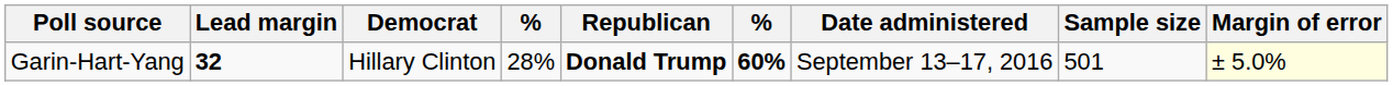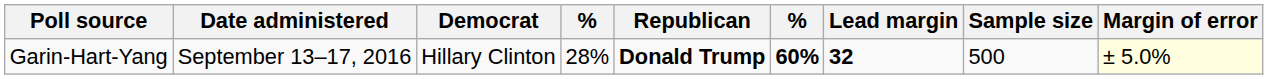 <table class="wikitable">
 <tr>
 <th>Poll source</th>
-<th>Lead margin</th>
+<th>Date administered</th>
 <th>Democrat</th>
 <th>%</th>
 <th>Republican</th>
 <th>%</th>
-<th>Date administered</th>
+<th>Lead margin</th>
 <th>Sample size</th>
 <th>Margin of error</th>
 </tr>
 <tr>
 <td>Garin-Hart-Yang</td>
-<td><strong>32</strong></td>
+<td>September 13–17, 2016</td>
 <td>Hillary Clinton</td>
 <td>28%</td>
 <td><strong>Donald Trump</strong></td>
 <td><strong>60%</strong></td>
-<td>September 13–17, 2016</td>
-<td>501</td>
+<td><strong>32</strong></td>
+<td>500</td>
 <td style="background: lightyellow;">± 5.0%</td>
 </tr>
 </table>
